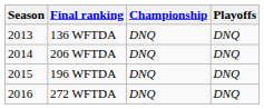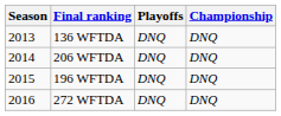 <table class="wikitable sortable">
 <tr>
 <th>Season</th>
 <th><a href='#'>Final ranking</a></th>
+<th>Playoffs</th>
 <th><a href='#'>Championship</a></th>
-<th>Playoffs</th>
 </tr>
 <tr>
 <td>2013</td>
 <td>136 WFTDA</td>
 <td><em>DNQ</em></td>
 <td><em>DNQ</em></td>
 </tr>
 <tr>
 <td>2014</td>
 <td>206 WFTDA</td>
 <td><em>DNQ</em></td>
 <td><em>DNQ</em></td>
 </tr>
 <tr>
 <td>2015</td>
 <td>196 WFTDA</td>
 <td><em>DNQ</em></td>
 <td><em>DNQ</em></td>
 </tr>
 <tr>
 <td>2016</td>
 <td>272 WFTDA</td>
 <td><em>DNQ</em></td>
 <td><em>DNQ</em></td>
 </tr>
 </table>
